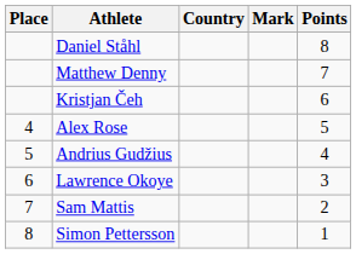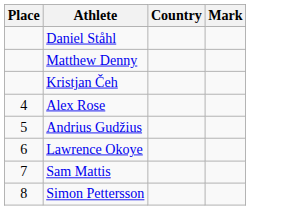 <table class="wikitable">
 <tr>
 <th>Place</th>
 <th>Athlete</th>
 <th>Country</th>
 <th>Mark</th>
-<th>Points</th>
 </tr>
 <tr>
 <td align=center></td>
 <td><a href='#'>Daniel Ståhl</a></td>
 <td></td>
 <td></td>
-<td align=center>8</td>
 </tr>
 <tr>
 <td align=center></td>
 <td><a href='#'>Matthew Denny</a></td>
 <td></td>
 <td></td>
-<td align=center>7</td>
 </tr>
 <tr>
 <td align=center></td>
 <td><a href='#'>Kristjan Čeh</a></td>
 <td></td>
 <td></td>
-<td align=center>6</td>
 </tr>
 <tr>
 <td align=center>4</td>
 <td><a href='#'>Alex Rose</a></td>
 <td></td>
 <td></td>
-<td align=center>5</td>
 </tr>
 <tr>
 <td align=center>5</td>
 <td><a href='#'>Andrius Gudžius</a></td>
 <td></td>
 <td></td>
-<td align=center>4</td>
 </tr>
 <tr>
 <td align=center>6</td>
 <td><a href='#'>Lawrence Okoye</a></td>
 <td></td>
 <td></td>
-<td align=center>3</td>
 </tr>
 <tr>
 <td align=center>7</td>
 <td><a href='#'>Sam Mattis</a></td>
 <td></td>
 <td></td>
-<td align=center>2</td>
 </tr>
 <tr>
 <td align=center>8</td>
 <td><a href='#'>Simon Pettersson</a></td>
 <td></td>
 <td></td>
-<td align=center>1</td>
 </tr>
 </table>
